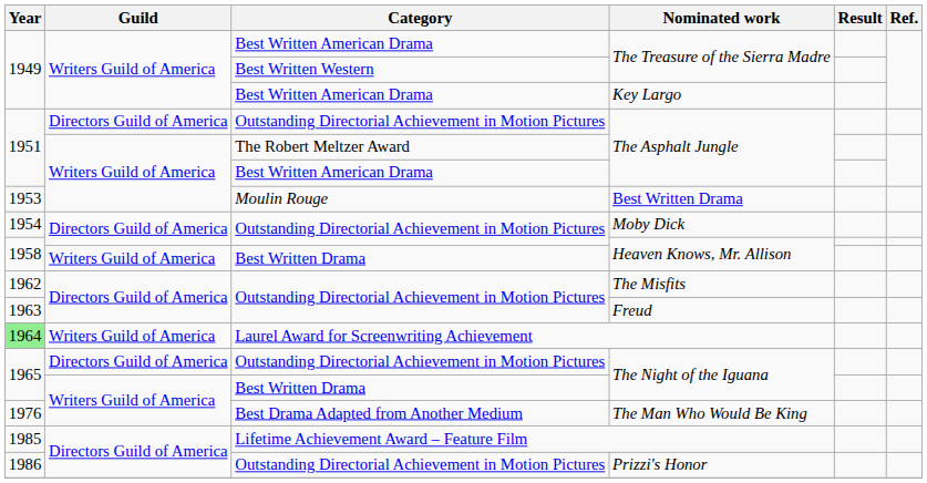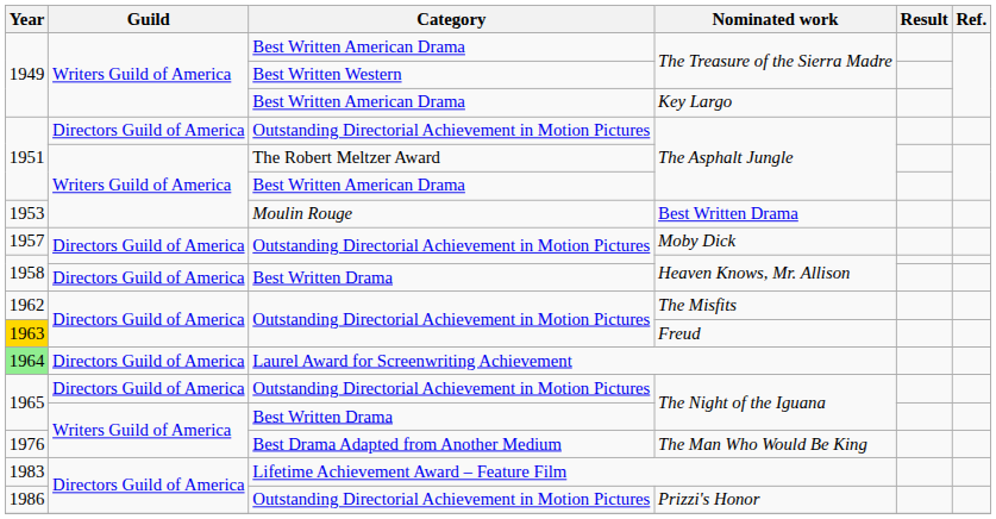 <table class=wikitable>
 <tr>
 <th>Year</th>
 <th>Guild</th>
 <th>Category</th>
 <th>Nominated work</th>
 <th>Result</th>
 <th>Ref.</th>
 </tr>
 <tr>
 <td rowspan="3">1949</td>
 <td rowspan="3"><a href='#'>Writers Guild of America</a></td>
 <td><a href='#'>Best Written American Drama</a></td>
 <td rowspan="2"><em>The Treasure of the Sierra Madre</em></td>
 <td></td>
 <td rowspan=3></td>
 </tr>
 <tr>
 <td><a href='#'>Best Written Western</a></td>
 <td></td>
 </tr>
 <tr>
 <td><a href='#'>Best Written American Drama</a></td>
 <td><em>Key Largo</em></td>
 <td></td>
 </tr>
 <tr>
 <td rowspan="3">1951</td>
 <td><a href='#'>Directors Guild of America</a></td>
 <td><a href='#'>Outstanding Directorial Achievement in Motion Pictures</a></td>
 <td rowspan="3"><em>The Asphalt Jungle</em></td>
 <td></td>
 <td></td>
 </tr>
 <tr>
 <td rowspan="3"><a href='#'>Writers Guild of America</a></td>
 <td>The Robert Meltzer Award</td>
 <td></td>
 <td rowspan=2></td>
 </tr>
 <tr>
 <td><a href='#'>Best Written American Drama</a></td>
 <td></td>
 </tr>
 <tr>
 <td>1953</td>
 <td><em>Moulin Rouge</em></td>
 <td><a href='#'>Best Written Drama</a></td>
 <td></td>
 <td></td>
 </tr>
 <tr>
-<td>1954</td>
+<td>1957</td>
 <td rowspan="2"><a href='#'>Directors Guild of America</a></td>
 <td rowspan="2"><a href='#'>Outstanding Directorial Achievement in Motion Pictures</a></td>
 <td><em>Moby Dick</em></td>
 <td></td>
 <td></td>
 </tr>
 <tr>
 <td rowspan="2">1958</td>
 <td rowspan="2"><em>Heaven Knows, Mr. Allison</em></td>
 <td></td>
 <td></td>
 </tr>
 <tr>
-<td><a href='#'>Writers Guild of America</a></td>
+<td><a href='#'>Directors Guild of America</a></td>
 <td><a href='#'>Best Written Drama</a></td>
 <td></td>
 <td></td>
 </tr>
 <tr>
 <td>1962</td>
 <td rowspan="2"><a href='#'>Directors Guild of America</a></td>
 <td rowspan="2"><a href='#'>Outstanding Directorial Achievement in Motion Pictures</a></td>
 <td><em>The Misfits</em></td>
 <td></td>
 <td></td>
 </tr>
 <tr>
-<td>1963</td>
+<td style="background: gold;">1963</td>
 <td><em>Freud</em></td>
 <td></td>
 <td></td>
 </tr>
 <tr>
 <td style="background: lightgreen;">1964</td>
-<td><a href='#'>Writers Guild of America</a></td>
+<td><a href='#'>Directors Guild of America</a></td>
 <td colspan=2><a href='#'>Laurel Award for Screenwriting Achievement</a></td>
 <td></td>
 <td></td>
 </tr>
 <tr>
 <td rowspan="2">1965</td>
 <td><a href='#'>Directors Guild of America</a></td>
 <td><a href='#'>Outstanding Directorial Achievement in Motion Pictures</a></td>
 <td rowspan="2"><em>The Night of the Iguana</em></td>
 <td></td>
 <td></td>
 </tr>
 <tr>
 <td rowspan="2"><a href='#'>Writers Guild of America</a></td>
 <td><a href='#'>Best Written Drama</a></td>
 <td></td>
 <td></td>
 </tr>
 <tr>
 <td>1976</td>
 <td><a href='#'>Best Drama Adapted from Another Medium</a></td>
 <td><em>The Man Who Would Be King</em></td>
 <td></td>
 <td></td>
 </tr>
 <tr>
-<td>1985</td>
+<td>1983</td>
 <td rowspan="2"><a href='#'>Directors Guild of America</a></td>
 <td colspan=2><a href='#'>Lifetime Achievement Award – Feature Film</a></td>
 <td></td>
 <td></td>
 </tr>
 <tr>
 <td>1986</td>
 <td><a href='#'>Outstanding Directorial Achievement in Motion Pictures</a></td>
 <td><em>Prizzi's Honor</em></td>
 <td></td>
 <td></td>
 </tr>
 <tr>
 </tr>
 </table>
